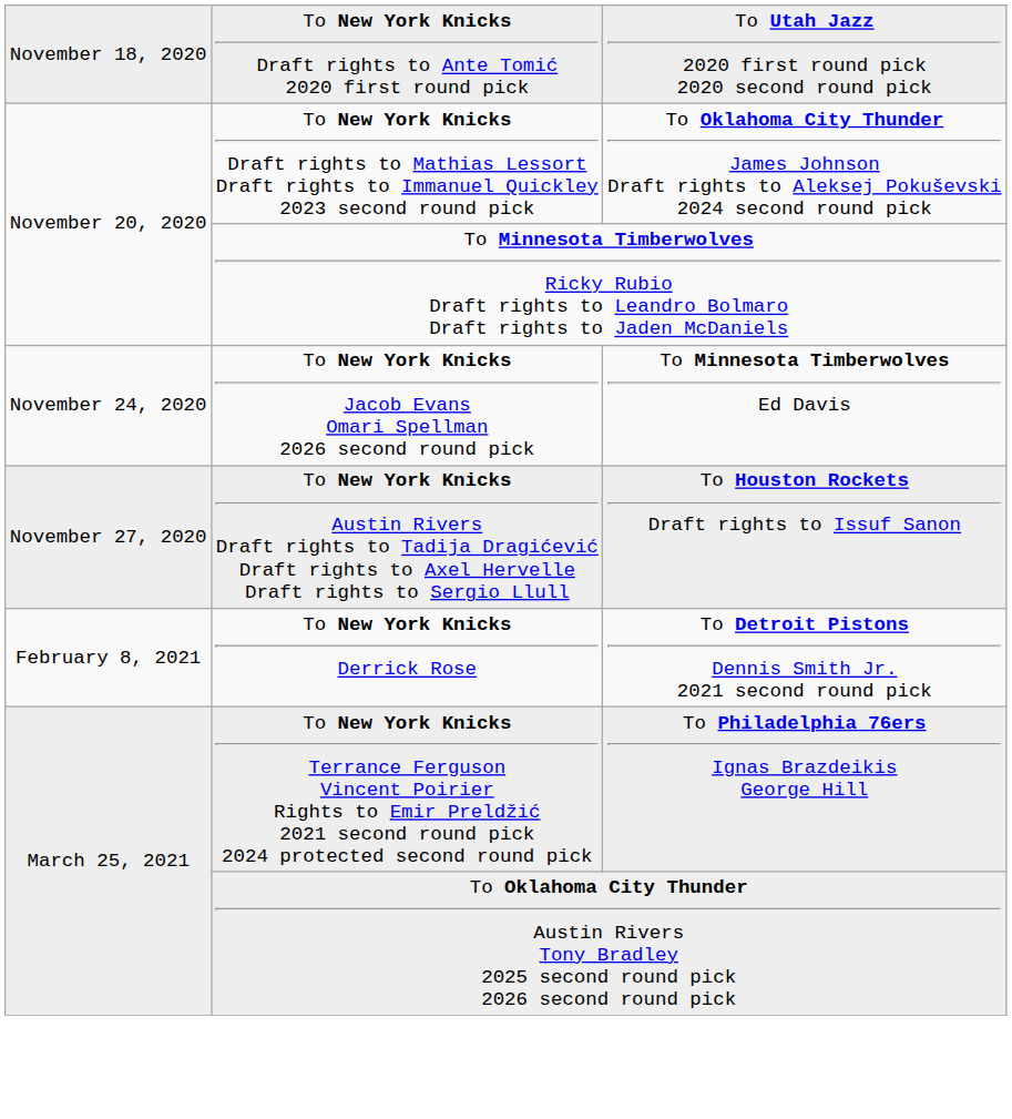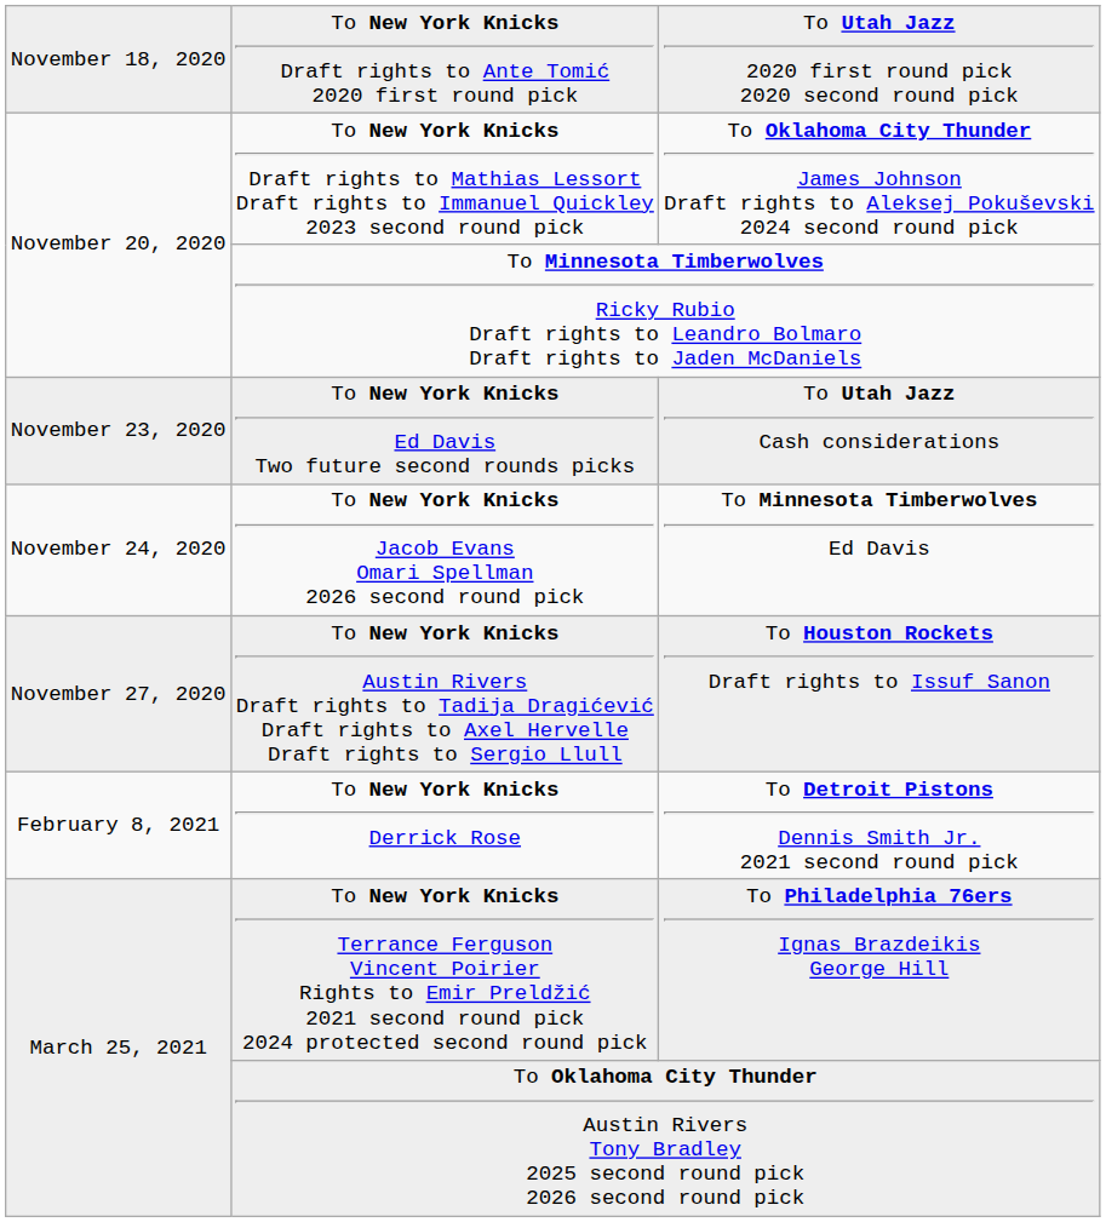 <table class="wikitable" style="text-align:center;">
 <tr style="background:#eee;">
 <td>November 18, 2020</td>
 <td style="vertical-align:top;">To <strong>New York Knicks</strong><hr>Draft rights to <a href='#'>Ante Tomić</a><br>2020 first round pick</td>
 <td style="vertical-align:top;">To <strong><a href='#'>Utah Jazz</a></strong><hr>2020 first round pick<br>2020 second round pick</td>
 </tr>
 <tr>
 <td rowspan="2">November 20, 2020</td>
 <td style="vertical-align:top;">To <strong>New York Knicks</strong><hr>Draft rights to <a href='#'>Mathias Lessort</a><br>Draft rights to <a href='#'>Immanuel Quickley</a><br>2023 second round pick</td>
 <td style="vertical-align:top;">To <strong><a href='#'>Oklahoma City Thunder</a></strong><hr><a href='#'>James Johnson</a><br>Draft rights to <a href='#'>Aleksej Pokuševski</a><br>2024 second round pick</td>
 </tr>
 <tr>
 <td style="vertical-align:top;" colspan="2">To <strong><a href='#'>Minnesota Timberwolves</a></strong><hr><a href='#'>Ricky Rubio</a><br>Draft rights to <a href='#'>Leandro Bolmaro</a><br>Draft rights to <a href='#'>Jaden McDaniels</a></td>
+</tr>
+<tr style="background:#eee;">
+<td>November 23, 2020</td>
+<td style="vertical-align:top;">To <strong>New York Knicks</strong><hr><a href='#'>Ed Davis</a><br>Two future second rounds picks</td>
+<td style="vertical-align:top;">To <strong>Utah Jazz</strong><hr>Cash considerations</td>
 </tr>
 <tr>
 <td>November 24, 2020</td>
 <td style="vertical-align:top;">To <strong>New York Knicks</strong><hr><a href='#'>Jacob Evans</a><br><a href='#'>Omari Spellman</a><br>2026 second round pick</td>
 <td style="vertical-align:top;">To <strong>Minnesota Timberwolves</strong><hr>Ed Davis</td>
 </tr>
 <tr style="background:#eee;">
 <td>November 27, 2020</td>
 <td style="vertical-align:top;">To <strong>New York Knicks</strong><hr><a href='#'>Austin Rivers</a><br>Draft rights to <a href='#'>Tadija Dragićević</a><br>Draft rights to <a href='#'>Axel Hervelle</a><br>Draft rights to <a href='#'>Sergio Llull</a></td>
 <td style="vertical-align:top;">To <strong><a href='#'>Houston Rockets</a></strong><hr>Draft rights to <a href='#'>Issuf Sanon</a></td>
 </tr>
 <tr>
 <td>February 8, 2021</td>
 <td style="vertical-align:top;">To <strong>New York Knicks</strong><hr><a href='#'>Derrick Rose</a></td>
 <td style="vertical-align:top;">To <strong><a href='#'>Detroit Pistons</a></strong><hr><a href='#'>Dennis Smith Jr.</a><br>2021 second round pick</td>
 </tr>
 <tr style="background:#eee;">
 <td rowspan="2">March 25, 2021</td>
 <td style="vertical-align:top;">To <strong>New York Knicks</strong><hr><a href='#'>Terrance Ferguson</a><br><a href='#'>Vincent Poirier</a><br>Rights to <a href='#'>Emir Preldžić</a><br>2021 second round pick<br>2024 protected second round pick</td>
 <td style="vertical-align:top;">To <strong><a href='#'>Philadelphia 76ers</a></strong><hr><a href='#'>Ignas Brazdeikis</a><br><a href='#'>George Hill</a></td>
 </tr>
 <tr style="background:#eee;">
 <td style="vertical-align:top;" colspan="2">To <strong>Oklahoma City Thunder</strong><hr>Austin Rivers<br><a href='#'>Tony Bradley</a><br>2025 second round pick<br>2026 second round pick</td>
 </tr>
 </table>
